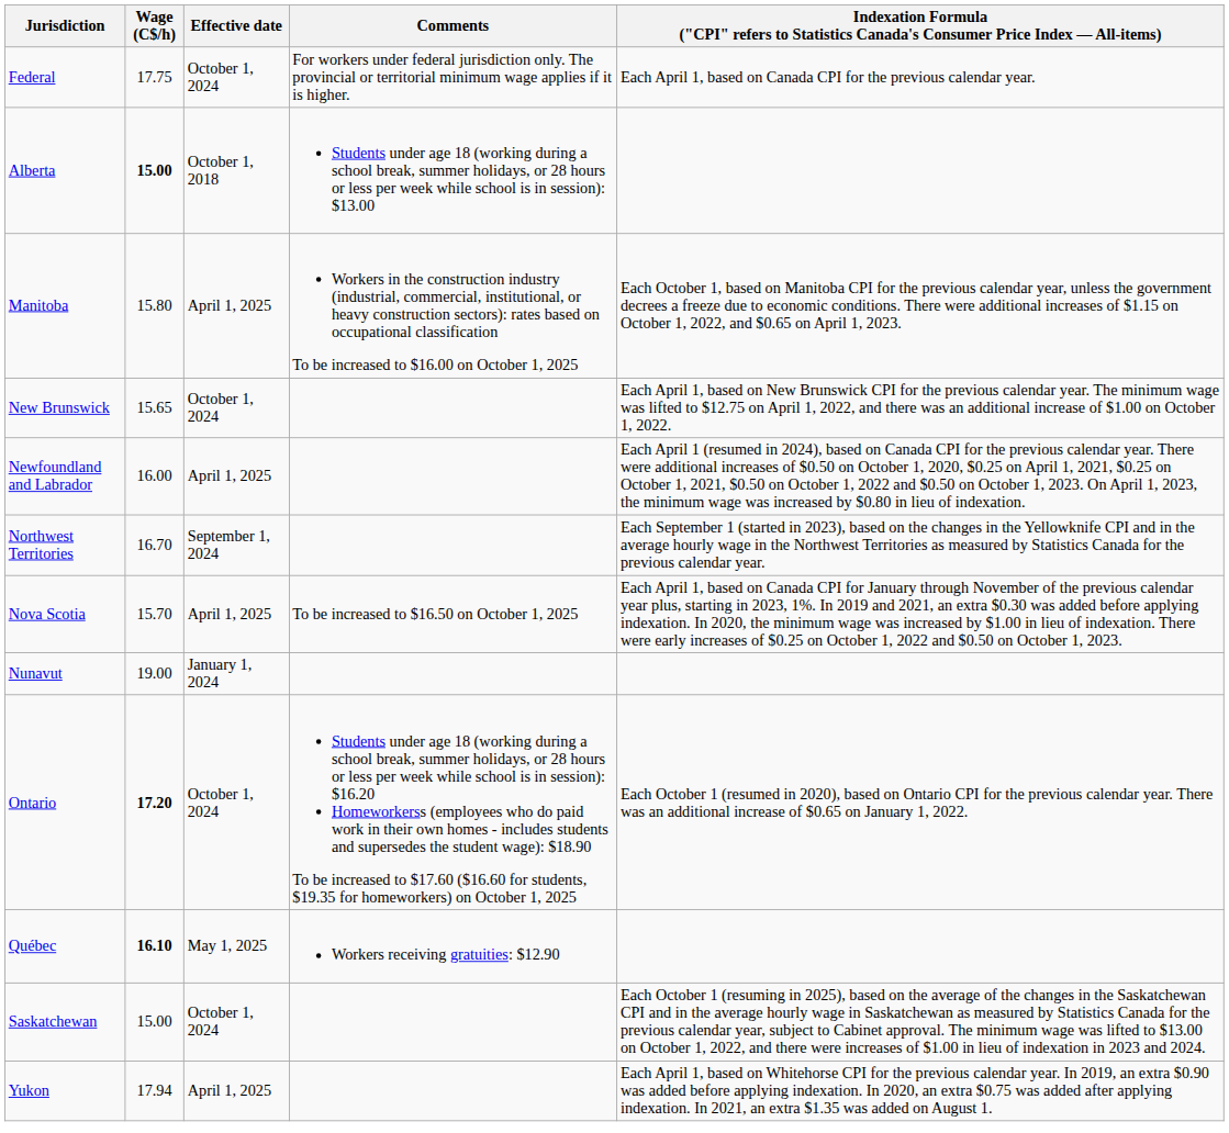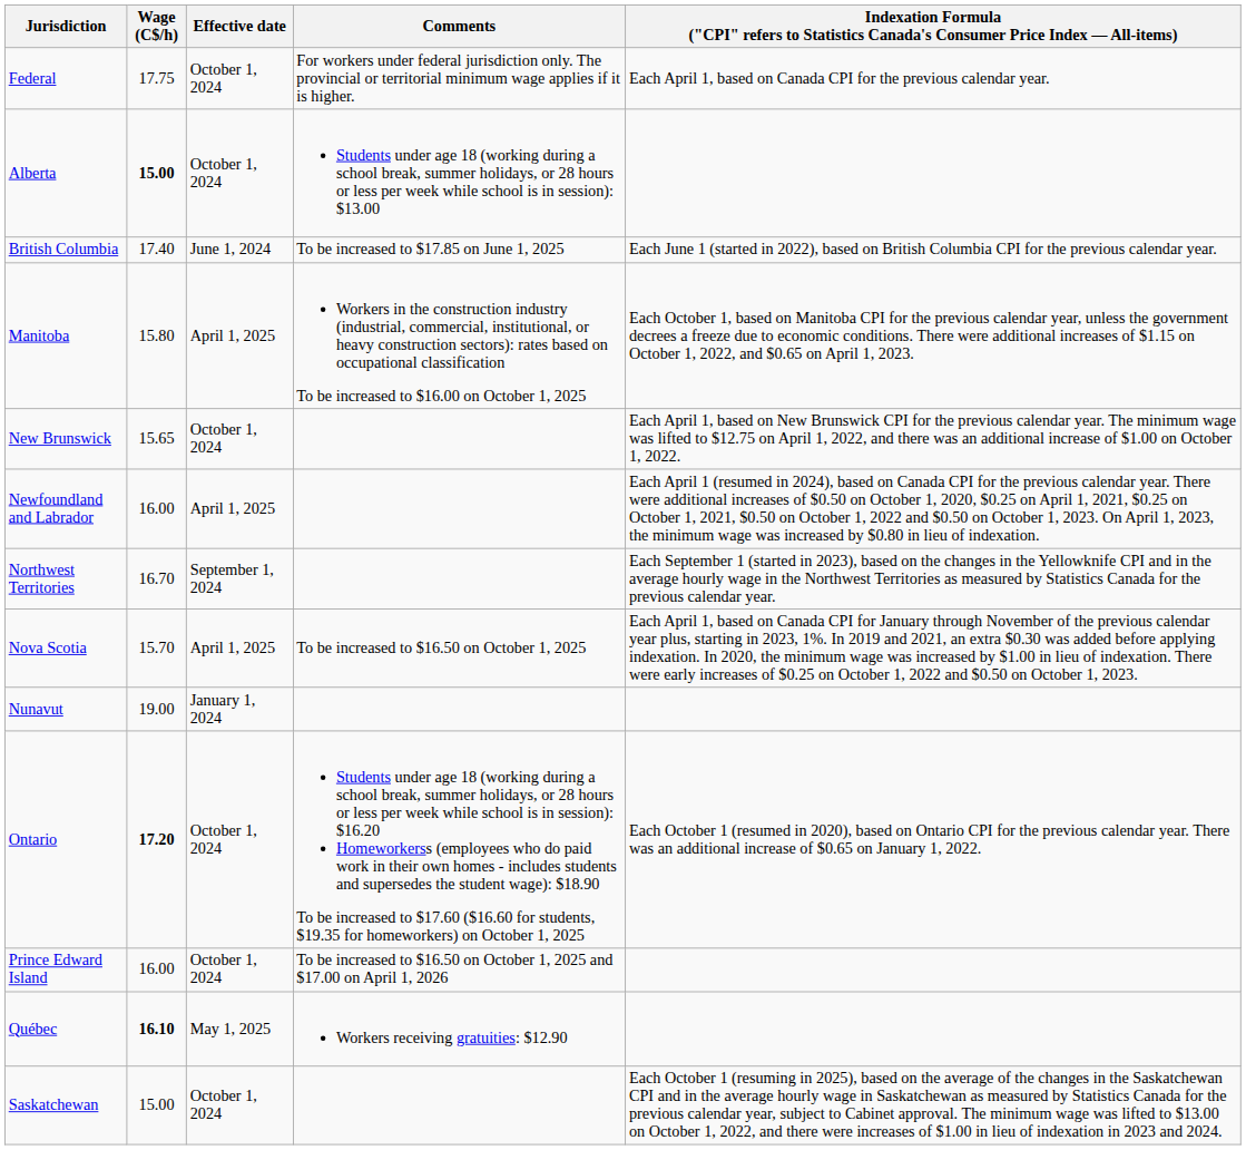 <table class="wikitable sortable">
 <tr>
 <th>Jurisdiction</th>
 <th>Wage (C$/h) </th>
 <th style="width:100px;">Effective date</th>
 <th class="unsortable">Comments</th>
 <th class="unsortable">Indexation Formula<br>("CPI" refers to Statistics Canada's Consumer Price Index — All-items)</th>
 </tr>
 <tr>
 <td><a href='#'>Federal</a></td>
 <td align=center>17.75</td>
 <td>October 1, 2024</td>
 <td>For workers under federal jurisdiction only. The provincial or territorial minimum wage applies if it is higher.</td>
 <td>Each April 1, based on Canada CPI for the previous calendar year.</td>
 </tr>
 <tr>
 <td><a href='#'>Alberta</a></td>
 <td align=center><strong>15.00</strong></td>
-<td>October 1, 2018</td>
+<td>October 1, 2024</td>
 <td><br><ul><li><a href='#'>Students</a> under age 18 (working during a school break, summer holidays, or 28 hours or less per week while school is in session): $13.00</li></ul></td>
 <td></td>
+</tr>
+<tr>
+<td><a href='#'>British Columbia</a></td>
+<td align=center>17.40</td>
+<td>June 1, 2024</td>
+<td>To be increased to $17.85 on June 1, 2025</td>
+<td>Each June 1 (started in 2022), based on British Columbia CPI for the previous calendar year.</td>
 </tr>
 <tr>
 <td><a href='#'>Manitoba</a></td>
 <td align=center>15.80</td>
 <td>April 1, 2025</td>
 <td><br><ul><li>Workers in the construction industry (industrial, commercial, institutional, or heavy construction sectors): rates based on occupational classification</li></ul>To be increased to $16.00 on October 1, 2025</td>
 <td>Each October 1, based on Manitoba CPI for the previous calendar year, unless the government decrees a freeze due to economic conditions. There were additional increases of $1.15 on October 1, 2022, and $0.65 on April 1, 2023.</td>
 </tr>
 <tr>
 <td><a href='#'>New Brunswick</a></td>
 <td align=center>15.65</td>
 <td>October 1, 2024</td>
 <td></td>
 <td>Each April 1, based on New Brunswick CPI for the previous calendar year. The minimum wage was lifted to $12.75 on April 1, 2022, and there was an additional increase of $1.00 on October 1, 2022.</td>
 </tr>
 <tr>
 <td><a href='#'>Newfoundland and Labrador</a></td>
 <td align=center>16.00</td>
 <td>April 1, 2025</td>
 <td></td>
 <td>Each April 1 (resumed in 2024), based on Canada CPI for the previous calendar year. There were additional increases of $0.50 on October 1, 2020, $0.25 on April 1, 2021, $0.25 on October 1, 2021, $0.50 on October 1, 2022 and $0.50 on October 1, 2023. On April 1, 2023, the minimum wage was increased by $0.80 in lieu of indexation.</td>
 </tr>
 <tr>
 <td><a href='#'>Northwest Territories</a></td>
 <td align=center>16.70</td>
 <td>September 1, 2024</td>
 <td></td>
 <td>Each September 1 (started in 2023), based on the changes in the Yellowknife CPI and in the average hourly wage in the Northwest Territories as measured by Statistics Canada for the previous calendar year.</td>
 </tr>
 <tr>
 <td><a href='#'>Nova Scotia</a></td>
 <td align=center>15.70</td>
 <td>April 1, 2025</td>
 <td>To be increased to $16.50 on October 1, 2025</td>
 <td>Each April 1, based on Canada CPI for January through November of the previous calendar year plus, starting in 2023, 1%. In 2019 and 2021, an extra $0.30 was added before applying indexation. In 2020, the minimum wage was increased by $1.00 in lieu of indexation. There were early increases of $0.25 on October 1, 2022 and $0.50 on October 1, 2023.</td>
 </tr>
 <tr>
 <td><a href='#'>Nunavut</a></td>
 <td align=center>19.00</td>
 <td>January 1, 2024</td>
 <td></td>
 <td></td>
 </tr>
 <tr>
 <td><a href='#'>Ontario</a></td>
 <td align=center><strong>17.20</strong></td>
 <td>October 1, 2024</td>
 <td><br><ul><li><a href='#'>Students</a> under age 18 (working during a school break, summer holidays, or 28 hours or less per week while school is in session): $16.20</li><li><a href='#'>Homeworkers</a>s (employees who do paid work in their own homes - includes students and supersedes the student wage): $18.90</li></ul>To be increased to $17.60 ($16.60 for students, $19.35 for homeworkers) on October 1, 2025</td>
 <td>Each October 1 (resumed in 2020), based on Ontario CPI for the previous calendar year. There was an additional increase of $0.65 on January 1, 2022.</td>
 </tr>
 <tr>
+<td><a href='#'>Prince Edward Island</a></td>
+<td align=center>16.00</td>
+<td>October 1, 2024</td>
+<td>To be increased to $16.50 on October 1, 2025 and $17.00 on April 1, 2026</td>
+<td></td>
+</tr>
+<tr>
 <td><a href='#'>Québec</a></td>
 <td align=center><strong>16.10</strong></td>
 <td>May 1, 2025</td>
 <td><br><ul><li>Workers receiving <a href='#'>gratuities</a>: $12.90</li></ul></td>
 <td></td>
 </tr>
 <tr>
 <td><a href='#'>Saskatchewan</a></td>
 <td align=center>15.00</td>
 <td>October 1, 2024</td>
 <td></td>
 <td>Each October 1 (resuming in 2025), based on the average of the changes in the Saskatchewan CPI and in the average hourly wage in Saskatchewan as measured by Statistics Canada for the previous calendar year, subject to Cabinet approval. The minimum wage was lifted to $13.00 on October 1, 2022, and there were increases of $1.00 in lieu of indexation in 2023 and 2024.</td>
 </tr>
-<tr>
-<td><a href='#'>Yukon</a></td>
-<td align=center>17.94</td>
-<td>April 1, 2025</td>
-<td></td>
-<td>Each April 1, based on Whitehorse CPI for the previous calendar year. In 2019, an extra $0.90 was added before applying indexation. In 2020, an extra $0.75 was added after applying indexation. In 2021, an extra $1.35 was added on August 1.</td>
-</tr>
 </table>
